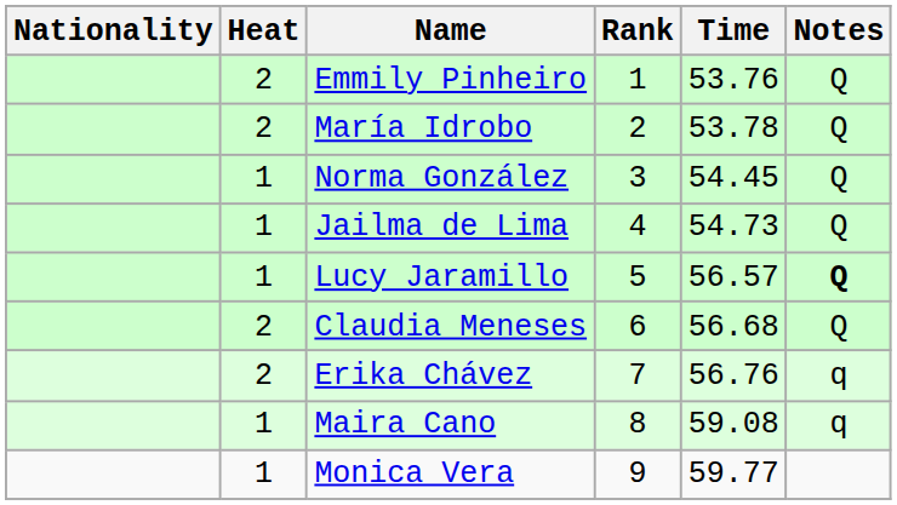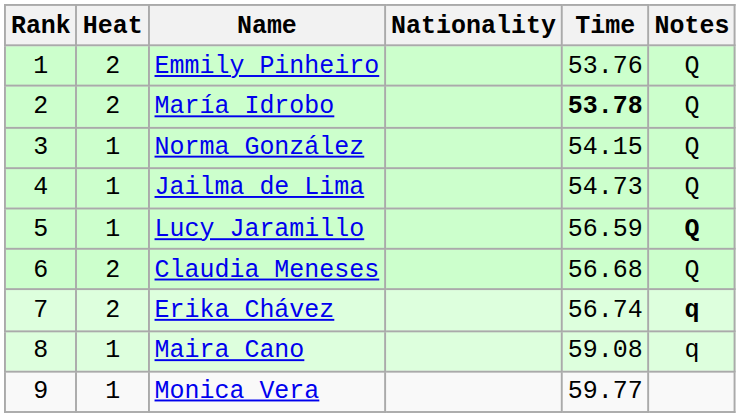 <table class="wikitable sortable" style="text-align:center">
 <tr>
-<th>Nationality</th>
+<th>Rank</th>
 <th>Heat</th>
 <th>Name</th>
-<th>Rank</th>
+<th>Nationality</th>
 <th>Time</th>
 <th>Notes</th>
 </tr>
 <tr bgcolor=ccffcc>
-<td align=left></td>
+<td>1</td>
 <td>2</td>
 <td align=left><a href='#'>Emmily Pinheiro</a></td>
-<td>1</td>
+<td align=left></td>
 <td>53.76</td>
 <td>Q</td>
 </tr>
 <tr bgcolor=ccffcc>
-<td align=left></td>
+<td>2</td>
 <td>2</td>
 <td align=left><a href='#'>María Idrobo</a></td>
-<td>2</td>
-<td>53.78</td>
+<td align=left></td>
+<td><strong>53.78</strong></td>
 <td>Q</td>
 </tr>
 <tr bgcolor=ccffcc>
-<td align=left></td>
+<td>3</td>
 <td>1</td>
 <td align=left><a href='#'>Norma González</a></td>
-<td>3</td>
-<td>54.45</td>
+<td align=left></td>
+<td>54.15</td>
 <td>Q</td>
 </tr>
 <tr bgcolor=ccffcc>
-<td align=left></td>
+<td>4</td>
 <td>1</td>
 <td align=left><a href='#'>Jailma de Lima</a></td>
-<td>4</td>
+<td align=left></td>
 <td>54.73</td>
 <td>Q</td>
 </tr>
 <tr bgcolor=ccffcc>
-<td align=left></td>
+<td>5</td>
 <td>1</td>
 <td align=left><a href='#'>Lucy Jaramillo</a></td>
-<td>5</td>
-<td>56.57</td>
+<td align=left></td>
+<td>56.59</td>
 <td><strong>Q</strong></td>
 </tr>
 <tr bgcolor=ccffcc>
-<td align=left></td>
+<td>6</td>
 <td>2</td>
 <td align=left><a href='#'>Claudia Meneses</a></td>
-<td>6</td>
+<td align=left></td>
 <td>56.68</td>
 <td>Q</td>
 </tr>
 <tr bgcolor=ddffdd>
-<td align=left></td>
+<td>7</td>
 <td>2</td>
 <td align=left><a href='#'>Erika Chávez</a></td>
-<td>7</td>
-<td>56.76</td>
-<td>q</td>
+<td align=left></td>
+<td>56.74</td>
+<td><strong>q</strong></td>
 </tr>
 <tr bgcolor=ddffdd>
-<td align=left></td>
+<td>8</td>
 <td>1</td>
 <td align=left><a href='#'>Maira Cano</a></td>
-<td>8</td>
+<td align=left></td>
 <td>59.08</td>
 <td>q</td>
 </tr>
 <tr>
-<td align=left></td>
+<td>9</td>
 <td>1</td>
 <td align=left><a href='#'>Monica Vera</a></td>
-<td>9</td>
+<td align=left></td>
 <td>59.77</td>
 <td></td>
 </tr>
 </table>
